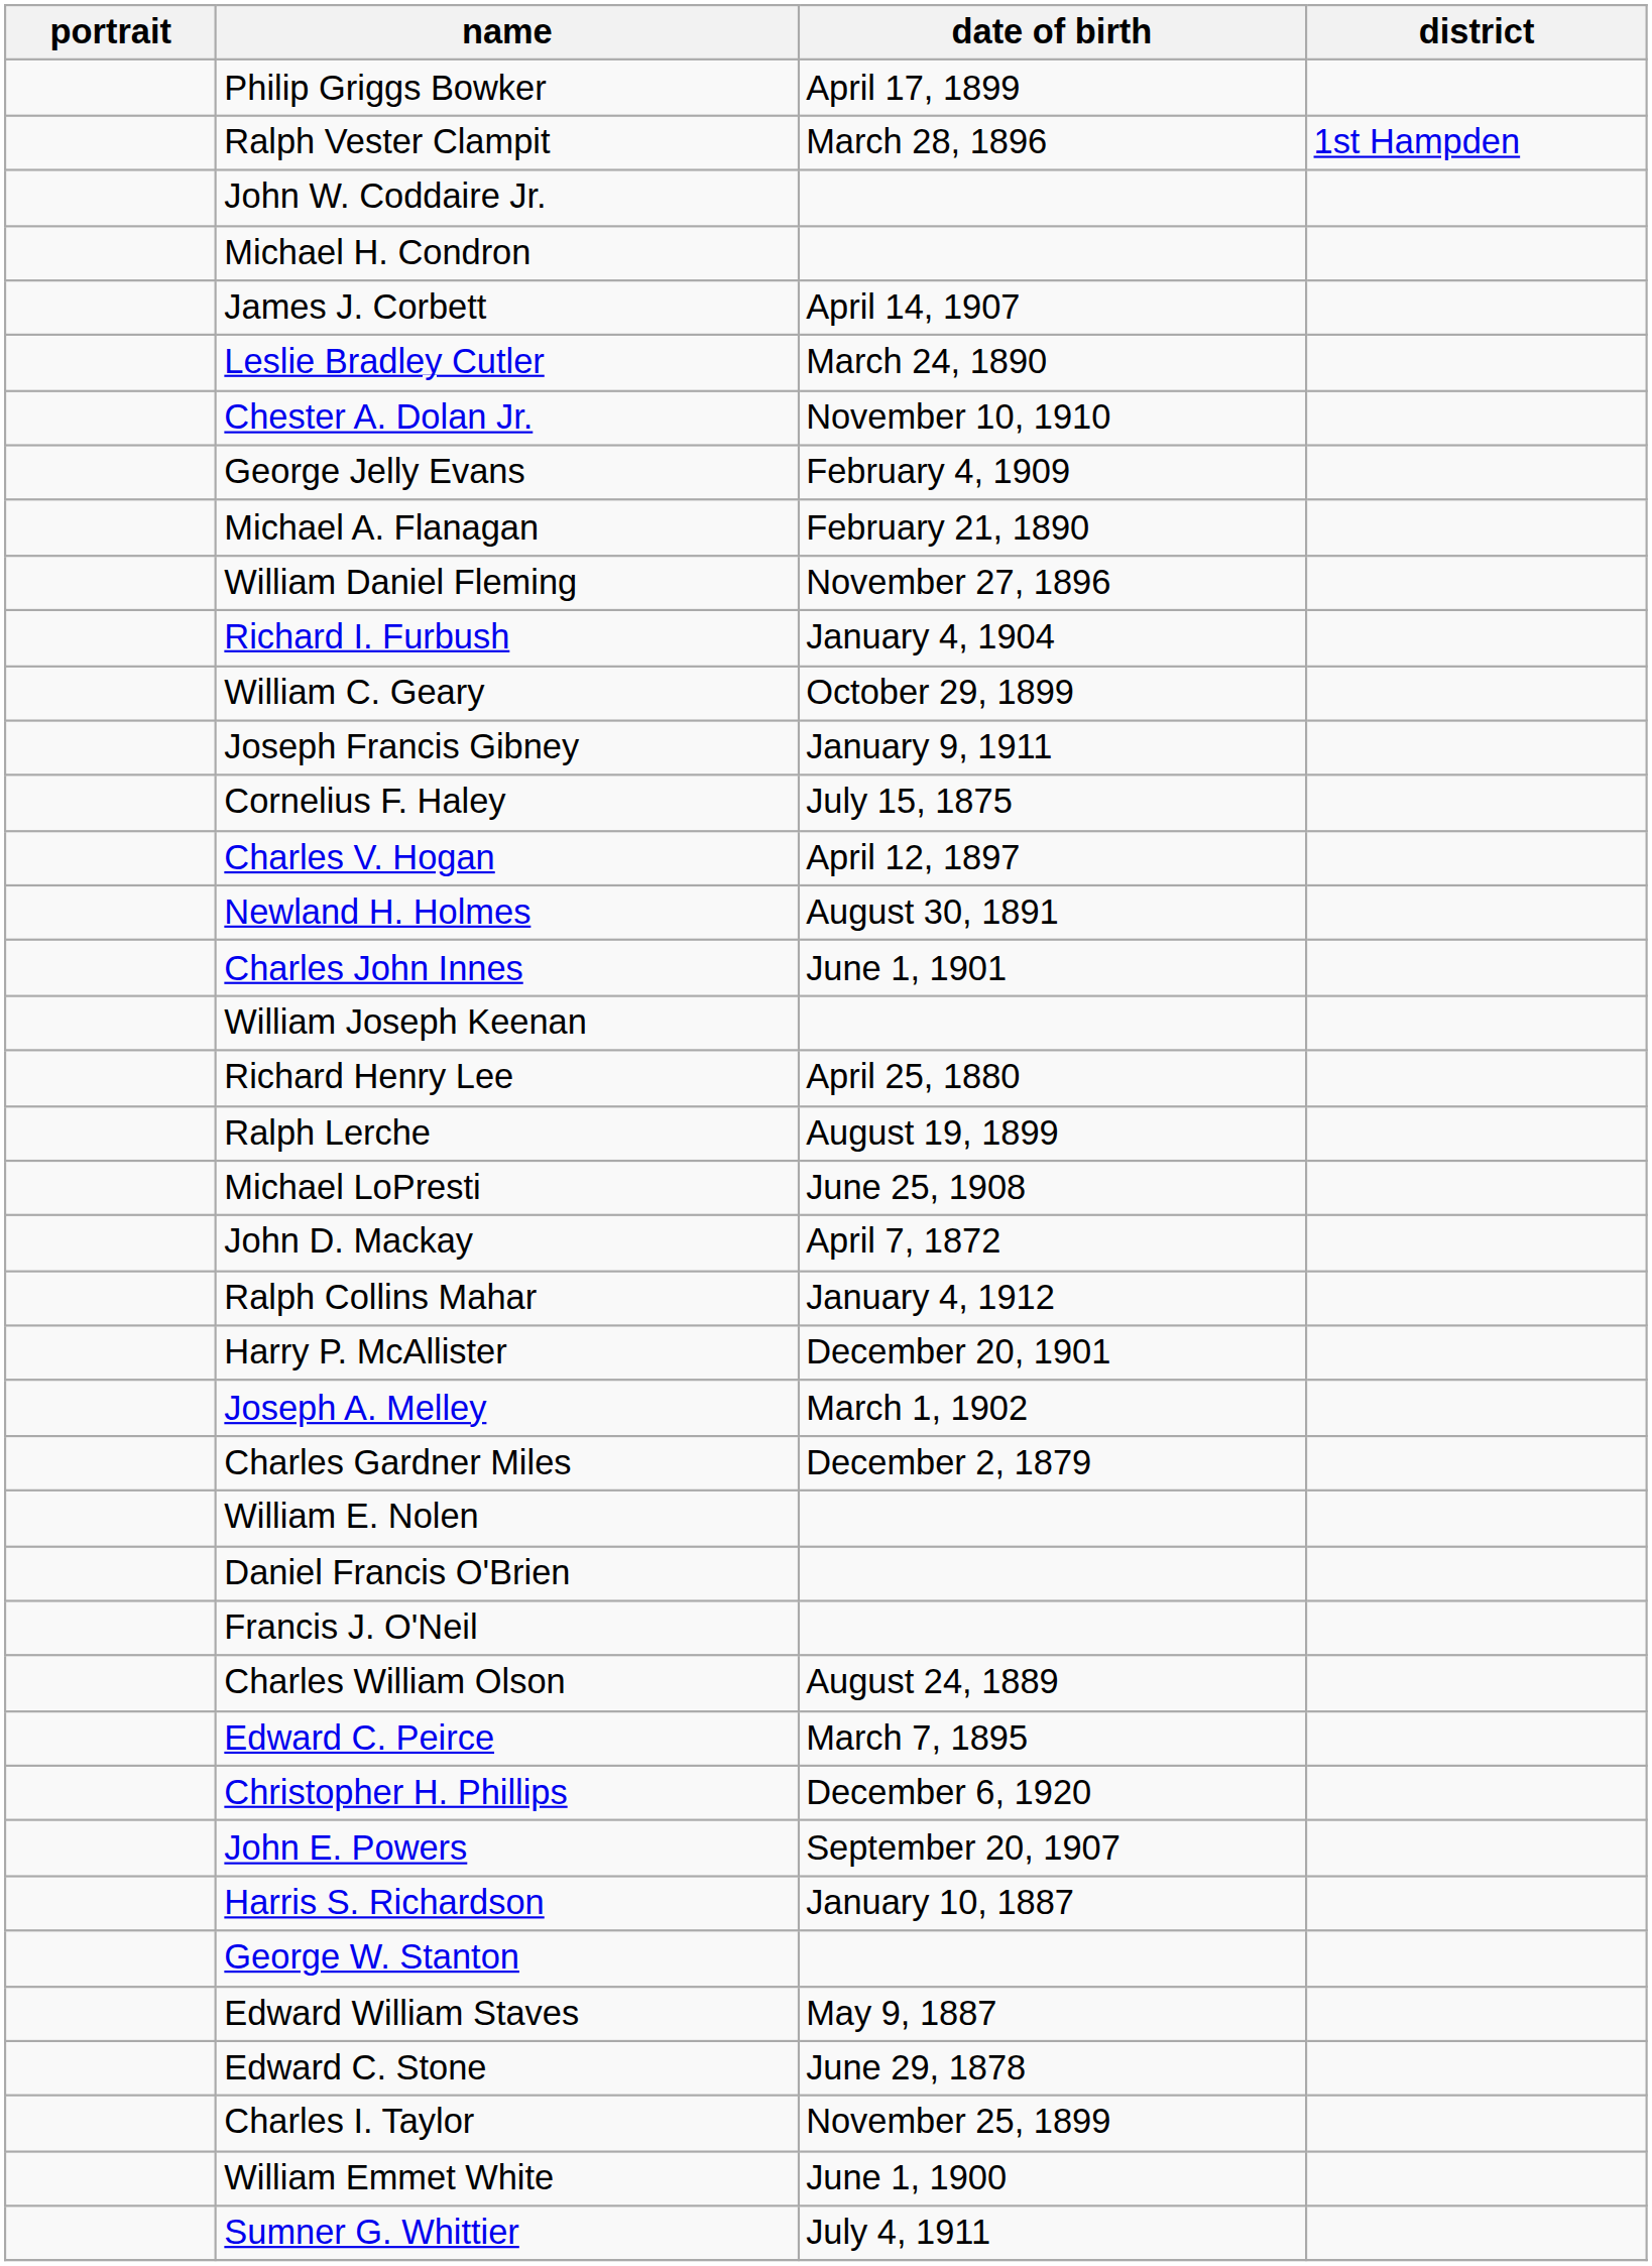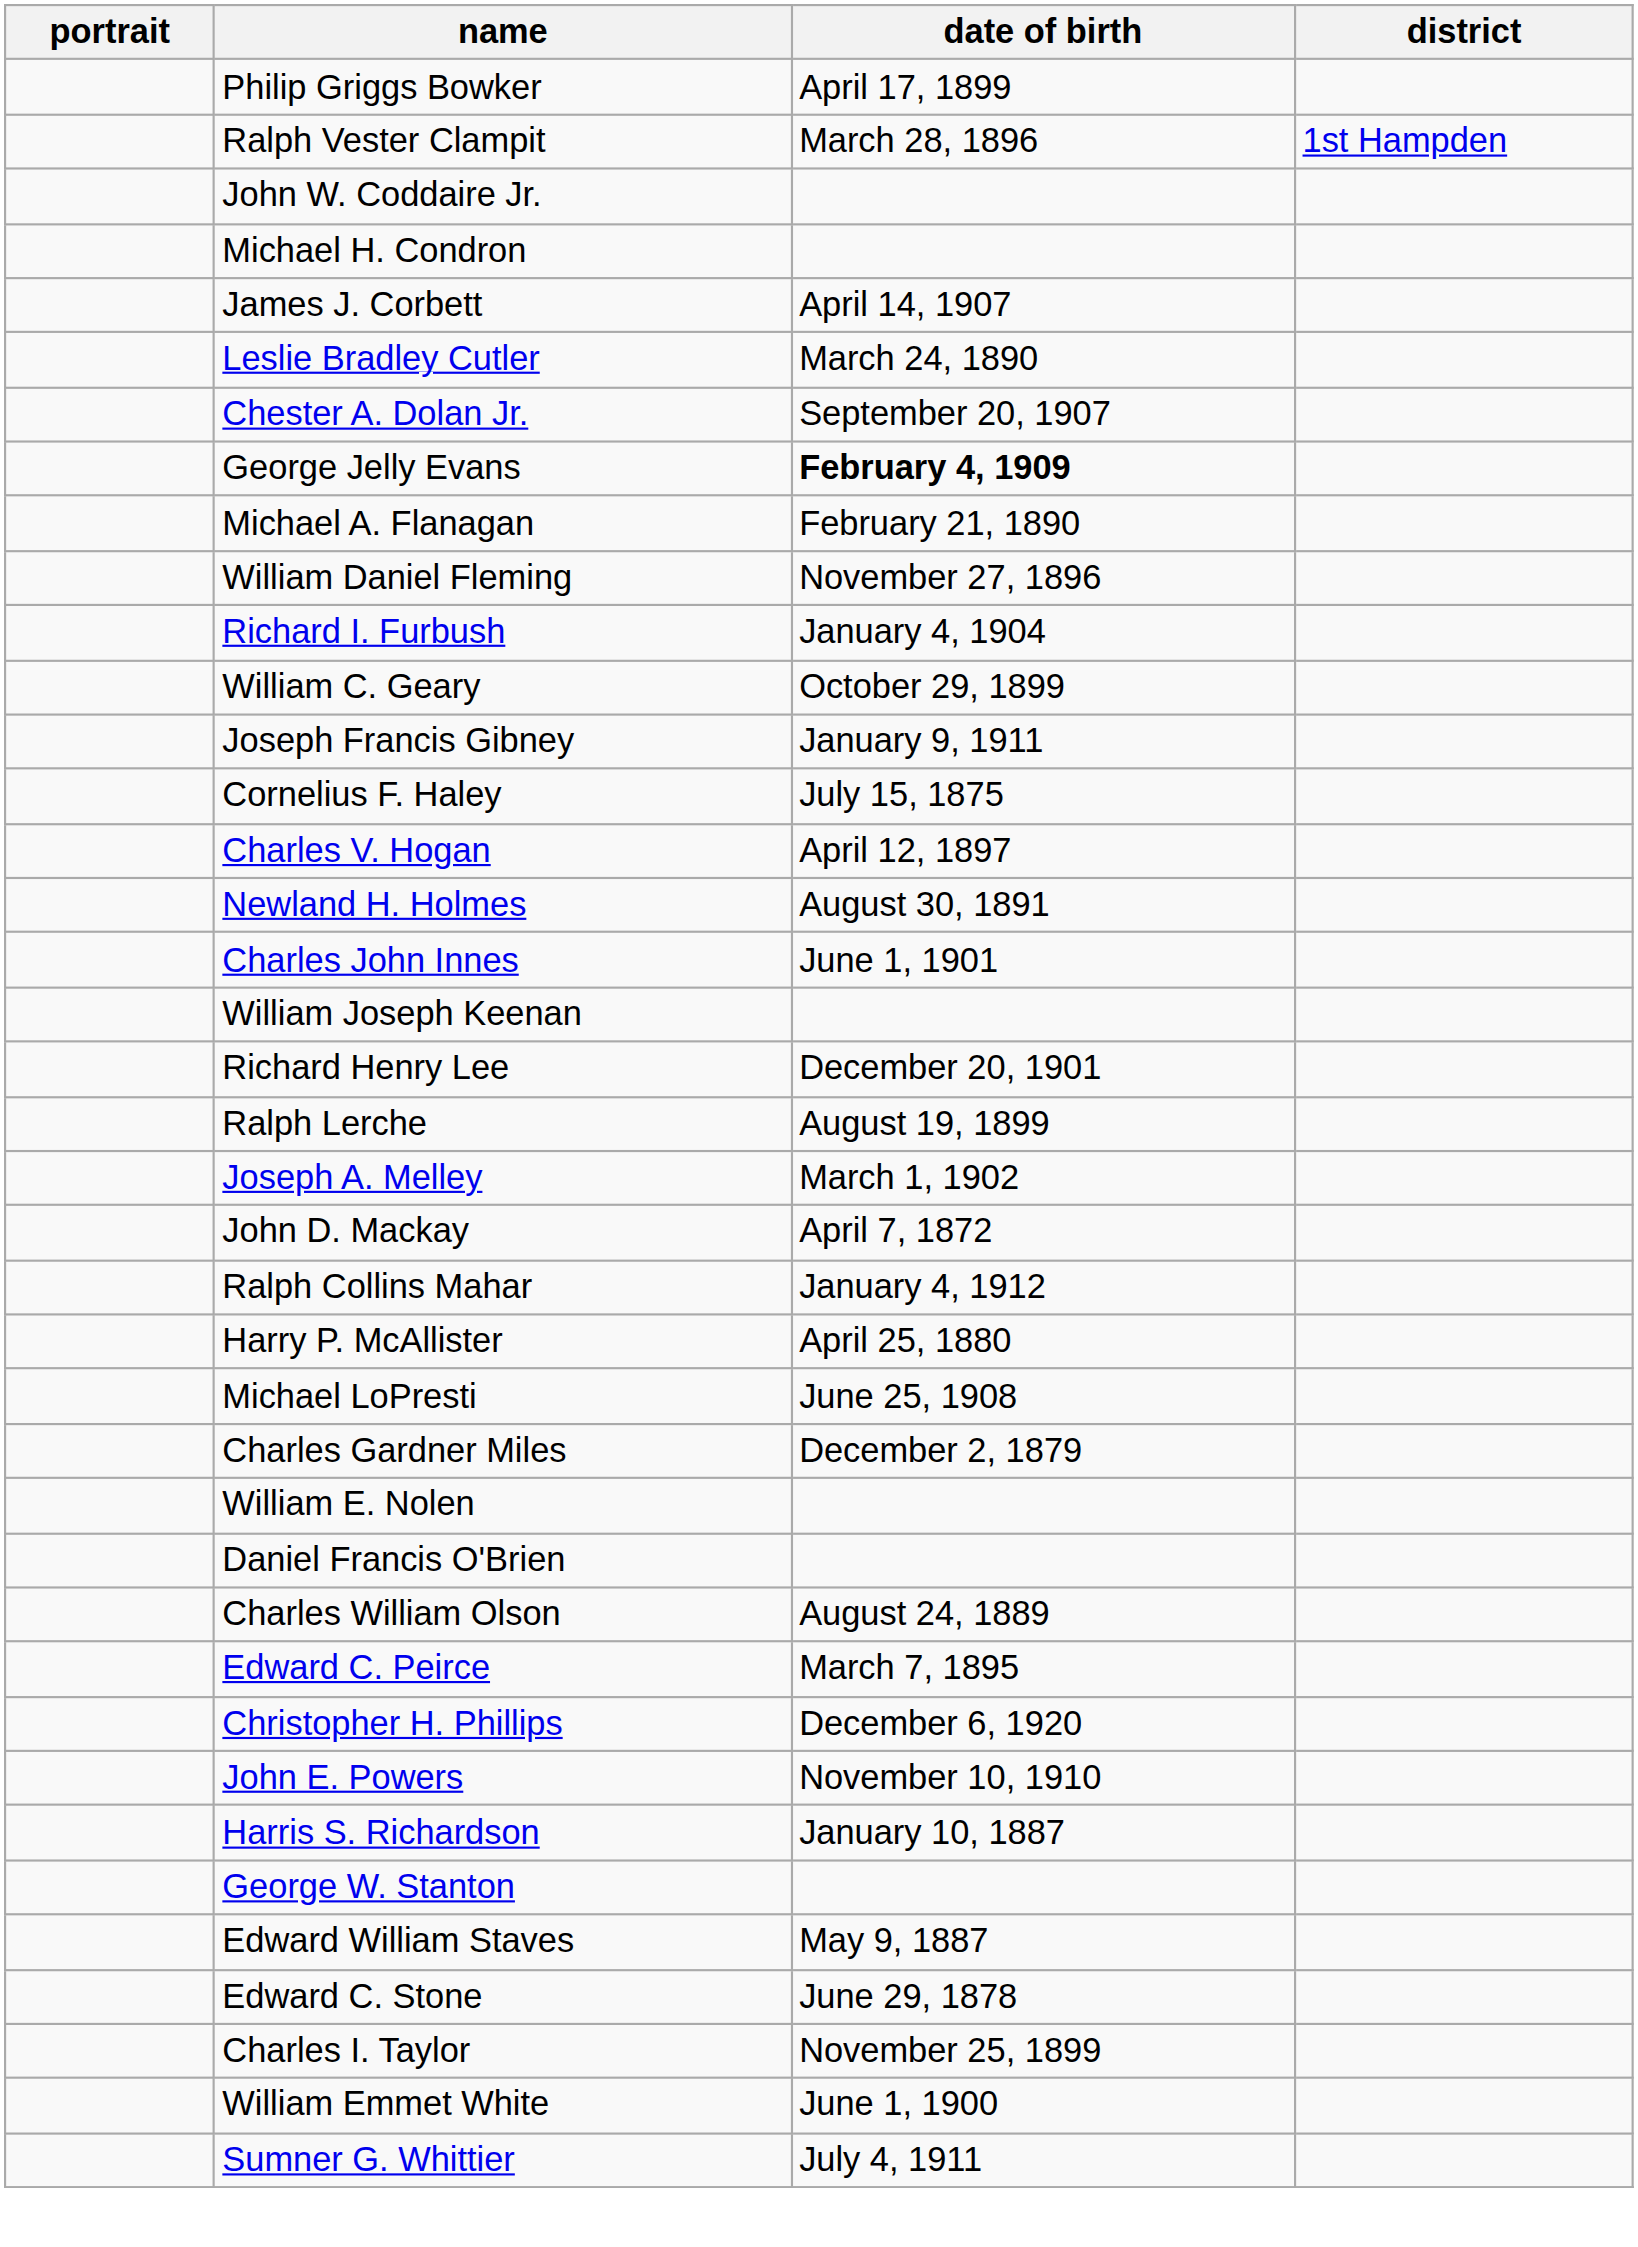 <table class='wikitable sortable' style="width:60%">
 <tr>
 <th>portrait</th>
 <th>name </th>
 <th data-sort-type=date>date of birth </th>
 <th>district </th>
 </tr>
 <tr>
 <td></td>
 <td>Philip Griggs Bowker</td>
 <td>April 17, 1899</td>
 <td></td>
 </tr>
 <tr>
 <td></td>
 <td>Ralph Vester Clampit</td>
 <td>March 28, 1896</td>
 <td><a href='#'>1st Hampden</a></td>
 </tr>
 <tr>
 <td></td>
 <td>John W. Coddaire Jr.</td>
 <td></td>
 <td></td>
 </tr>
 <tr>
 <td></td>
 <td>Michael H. Condron</td>
 <td></td>
 <td></td>
 </tr>
 <tr>
 <td></td>
 <td>James J. Corbett</td>
 <td>April 14, 1907</td>
 <td></td>
 </tr>
 <tr>
 <td></td>
 <td><a href='#'>Leslie Bradley Cutler</a></td>
 <td>March 24, 1890</td>
 <td></td>
 </tr>
 <tr>
 <td></td>
 <td><a href='#'>Chester A. Dolan Jr.</a></td>
-<td>November 10, 1910</td>
+<td>September 20, 1907</td>
 <td></td>
 </tr>
 <tr>
 <td></td>
 <td>George Jelly Evans</td>
-<td>February 4, 1909</td>
+<td><strong>February 4, 1909</strong></td>
 <td></td>
 </tr>
 <tr>
 <td></td>
 <td>Michael A. Flanagan</td>
 <td>February 21, 1890</td>
 <td></td>
 </tr>
 <tr>
 <td></td>
 <td>William Daniel Fleming</td>
 <td>November 27, 1896</td>
 <td></td>
 </tr>
 <tr>
 <td></td>
 <td><a href='#'>Richard I. Furbush</a></td>
 <td>January 4, 1904</td>
 <td></td>
 </tr>
 <tr>
 <td></td>
 <td>William C. Geary</td>
 <td>October 29, 1899</td>
 <td></td>
 </tr>
 <tr>
 <td></td>
 <td>Joseph Francis Gibney</td>
 <td>January 9, 1911</td>
 <td></td>
 </tr>
 <tr>
 <td></td>
 <td>Cornelius F. Haley</td>
 <td>July 15, 1875</td>
 <td></td>
 </tr>
 <tr>
 <td></td>
 <td><a href='#'>Charles V. Hogan</a></td>
 <td>April 12, 1897</td>
 <td></td>
 </tr>
 <tr>
 <td></td>
 <td><a href='#'>Newland H. Holmes</a></td>
 <td>August 30, 1891</td>
 <td></td>
 </tr>
 <tr>
 <td></td>
 <td><a href='#'>Charles John Innes</a></td>
 <td>June 1, 1901</td>
 <td></td>
 </tr>
 <tr>
 <td></td>
 <td>William Joseph Keenan</td>
 <td></td>
 <td></td>
 </tr>
 <tr>
 <td></td>
 <td>Richard Henry Lee</td>
-<td>April 25, 1880</td>
+<td>December 20, 1901</td>
 <td></td>
 </tr>
 <tr>
 <td></td>
 <td>Ralph Lerche</td>
 <td>August 19, 1899</td>
 <td></td>
 </tr>
 <tr>
 <td></td>
-<td>Michael LoPresti</td>
-<td>June 25, 1908</td>
+<td><a href='#'>Joseph A. Melley</a></td>
+<td>March 1, 1902</td>
 <td></td>
 </tr>
 <tr>
 <td></td>
 <td>John D. Mackay</td>
 <td>April 7, 1872</td>
 <td></td>
 </tr>
 <tr>
 <td></td>
 <td>Ralph Collins Mahar</td>
 <td>January 4, 1912</td>
 <td></td>
 </tr>
 <tr>
 <td></td>
 <td>Harry P. McAllister</td>
-<td>December 20, 1901</td>
+<td>April 25, 1880</td>
 <td></td>
 </tr>
 <tr>
 <td></td>
-<td><a href='#'>Joseph A. Melley</a></td>
-<td>March 1, 1902</td>
+<td>Michael LoPresti</td>
+<td>June 25, 1908</td>
 <td></td>
 </tr>
 <tr>
 <td></td>
 <td>Charles Gardner Miles</td>
 <td>December 2, 1879</td>
 <td></td>
 </tr>
 <tr>
 <td></td>
 <td>William E. Nolen</td>
 <td></td>
 <td></td>
 </tr>
 <tr>
 <td></td>
 <td>Daniel Francis O'Brien</td>
-<td></td>
-<td></td>
-</tr>
-<tr>
-<td></td>
-<td>Francis J. O'Neil</td>
 <td></td>
 <td></td>
 </tr>
 <tr>
 <td></td>
 <td>Charles William Olson</td>
 <td>August 24, 1889</td>
 <td></td>
 </tr>
 <tr>
 <td></td>
 <td><a href='#'>Edward C. Peirce</a></td>
 <td>March 7, 1895</td>
 <td></td>
 </tr>
 <tr>
 <td></td>
 <td><a href='#'>Christopher H. Phillips</a></td>
 <td>December 6, 1920</td>
 <td></td>
 </tr>
 <tr>
 <td></td>
 <td><a href='#'>John E. Powers</a></td>
-<td>September 20, 1907</td>
+<td>November 10, 1910</td>
 <td></td>
 </tr>
 <tr>
 <td></td>
 <td><a href='#'>Harris S. Richardson</a></td>
 <td>January 10, 1887</td>
 <td></td>
 </tr>
 <tr>
 <td></td>
 <td><a href='#'>George W. Stanton</a></td>
 <td></td>
 <td></td>
 </tr>
 <tr>
 <td></td>
 <td>Edward William Staves</td>
 <td>May 9, 1887</td>
 <td></td>
 </tr>
 <tr>
 <td></td>
 <td>Edward C. Stone</td>
 <td>June 29, 1878</td>
 <td></td>
 </tr>
 <tr>
 <td></td>
 <td>Charles I. Taylor</td>
 <td>November 25, 1899</td>
 <td></td>
 </tr>
 <tr>
 <td></td>
 <td>William Emmet White</td>
 <td>June 1, 1900</td>
 <td></td>
 </tr>
 <tr>
 <td></td>
 <td><a href='#'>Sumner G. Whittier</a></td>
 <td>July 4, 1911</td>
 <td></td>
 </tr>
 <tr>
 </tr>
 </table>
